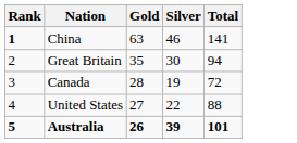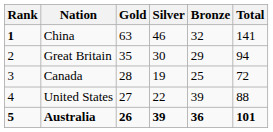 <table class="wikitable sortable jquery-tablesorter">
 <tr>
 <th>Rank</th>
 <th>Nation</th>
 <th>Gold</th>
 <th>Silver</th>
+<th>Bronze</th>
 <th>Total</th>
 </tr>
 <tr>
 <td><strong>1</strong></td>
 <td>China</td>
 <td>63</td>
 <td>46</td>
+<td>32</td>
 <td>141</td>
 </tr>
 <tr>
 <td>2</td>
 <td>Great Britain</td>
 <td>35</td>
 <td>30</td>
+<td>29</td>
 <td>94</td>
 </tr>
 <tr>
 <td>3</td>
 <td>Canada</td>
 <td>28</td>
 <td>19</td>
+<td>25</td>
 <td>72</td>
 </tr>
 <tr>
 <td>4</td>
 <td>United States</td>
 <td>27</td>
 <td>22</td>
+<td>39</td>
 <td>88</td>
 </tr>
 <tr>
 <td><strong>5</strong></td>
 <td><strong>Australia</strong></td>
 <td><strong>26</strong></td>
 <td><strong>39</strong></td>
+<td><strong>36</strong></td>
 <td><strong>101</strong></td>
 </tr>
 </table>
